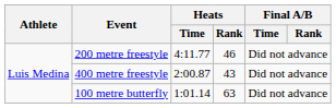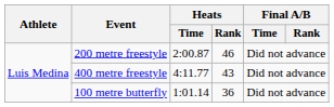 <table class="wikitable" style="font-size:90%">
 <tr>
 <th rowspan="2">Athlete</th>
 <th rowspan="2">Event</th>
 <th colspan=2>Heats</th>
 <th colspan=2>Final A/B</th>
 </tr>
 <tr style="font-size:95%">
 <th>Time</th>
 <th>Rank</th>
 <th>Time</th>
 <th>Rank</th>
 </tr>
 <tr align=center>
 <td align=left rowspan=3><a href='#'>Luis Medina</a></td>
 <td align=left><a href='#'>200 metre freestyle</a></td>
-<td>4:11.77</td>
+<td>2:00.87</td>
 <td>46</td>
 <td colspan=2>Did not advance</td>
 </tr>
 <tr align=center>
 <td align=left><a href='#'>400 metre freestyle</a></td>
-<td>2:00.87</td>
+<td>4:11.77</td>
 <td>43</td>
 <td colspan=2>Did not advance</td>
 </tr>
 <tr align=center>
 <td align=left><a href='#'>100 metre butterfly</a></td>
 <td>1:01.14</td>
-<td>63</td>
+<td>36</td>
 <td colspan=2>Did not advance</td>
 </tr>
 </table>
